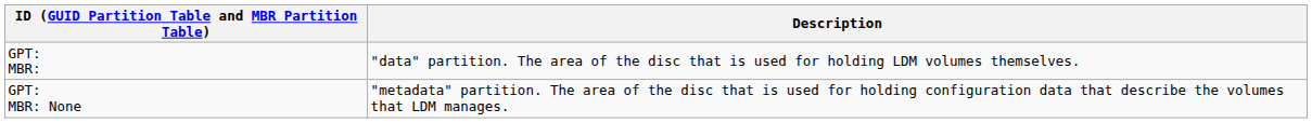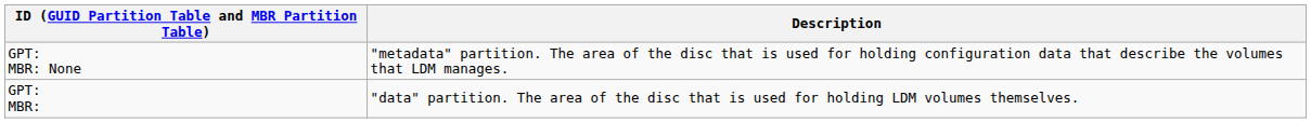 <table class="wikitable" style="float:above;" border="2">
 <tr>
 <th>ID (<a href='#'>GUID Partition Table</a> and <a href='#'>MBR Partition Table</a>)</th>
 <th>Description</th>
 </tr>
 <tr>
+<td>GPT: <br>MBR: None</td>
+<td>"metadata" partition.  The area of the disc that is used for holding configuration data that describe the volumes that LDM manages.</td>
+</tr>
+<tr>
 <td>GPT: <br> MBR: </td>
 <td>"data" partition.  The area of the disc that is used for holding LDM volumes themselves.</td>
 </tr>
-<tr>
-<td>GPT: <br>MBR: None</td>
-<td>"metadata" partition.  The area of the disc that is used for holding configuration data that describe the volumes that LDM manages.</td>
-</tr>
 </table>
